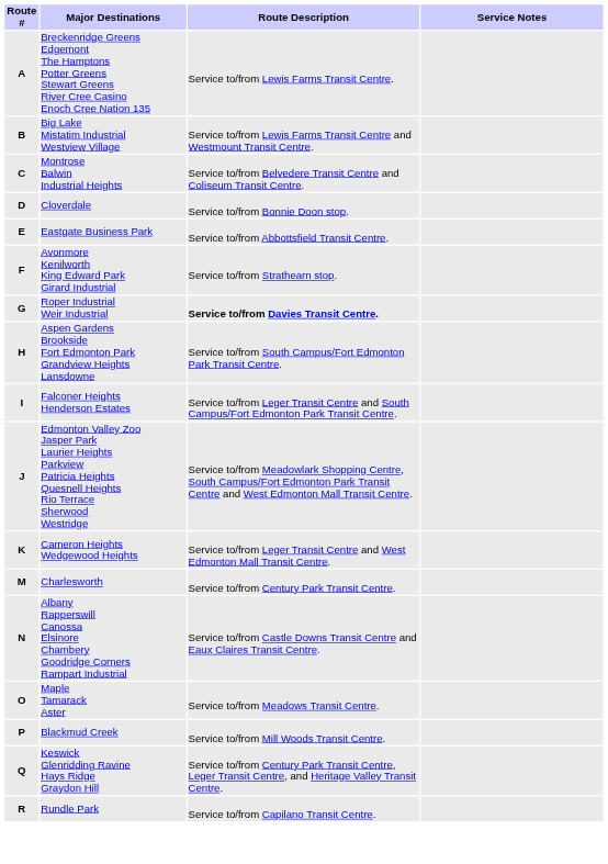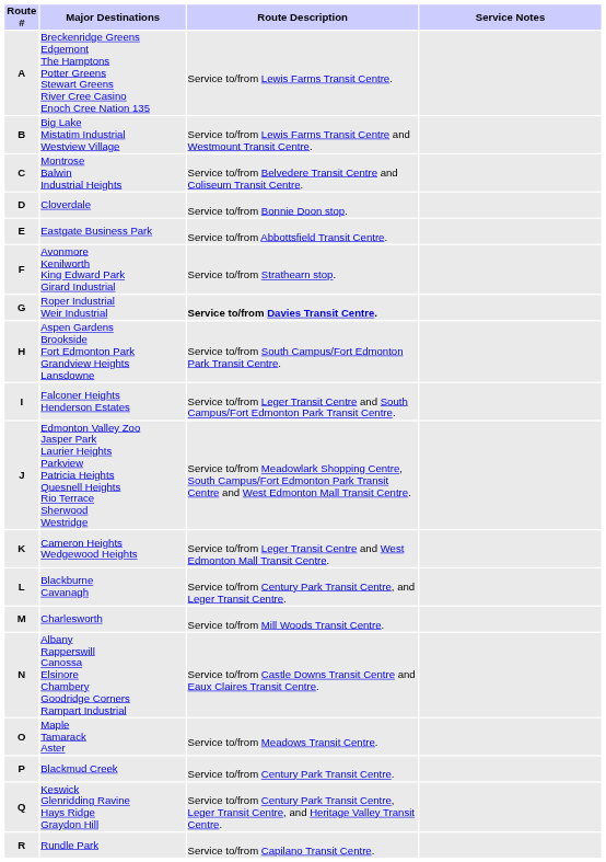 <table>
 <tr bgcolor="#ccccff">
 <th width="50" align="center"><strong>Route #</strong></th>
 <td width="220" align="center"><strong>Major Destinations</strong></td>
 <td width="350" align="center"><strong>Route Description</strong></td>
 <td width="275" align="center"><strong>Service Notes</strong></td>
 </tr>
 <tr bgcolor="#eaeaea">
 <td align="center"><strong>A</strong></td>
 <td><a href='#'>Breckenridge Greens</a><br><a href='#'>Edgemont</a><br><a href='#'>The Hamptons</a><br><a href='#'>Potter Greens</a><br><a href='#'>Stewart Greens</a><br><a href='#'>River Cree Casino</a><br><a href='#'>Enoch Cree Nation 135</a></td>
 <td><br>Service to/from <a href='#'>Lewis Farms Transit Centre</a>.</td>
 <td></td>
 </tr>
 <tr bgcolor="#eaeaea">
 <td align="center"><strong>B</strong></td>
 <td><a href='#'>Big Lake</a><br><a href='#'>Mistatim Industrial</a><br><a href='#'>Westview Village</a></td>
 <td><br>Service to/from <a href='#'>Lewis Farms Transit Centre</a> and <a href='#'>Westmount Transit Centre</a>.</td>
 <td></td>
 </tr>
 <tr bgcolor="#eaeaea">
 <td align="center"><strong>C</strong></td>
 <td><a href='#'>Montrose</a><br><a href='#'>Balwin</a><br><a href='#'>Industrial Heights</a></td>
 <td><br>Service to/from <a href='#'>Belvedere Transit Centre</a> and <a href='#'>Coliseum Transit Centre</a>.</td>
 <td></td>
 </tr>
 <tr bgcolor="#eaeaea">
 <td align="center"><strong>D</strong></td>
 <td><a href='#'>Cloverdale</a></td>
 <td><br>Service to/from <a href='#'>Bonnie Doon stop</a>.</td>
 <td></td>
 </tr>
 <tr bgcolor="#eaeaea">
 <td align="center"><strong>E</strong></td>
 <td><a href='#'>Eastgate Business Park</a></td>
 <td><br>Service to/from <a href='#'>Abbottsfield Transit Centre</a>.</td>
 <td></td>
 </tr>
 <tr bgcolor="#eaeaea">
 <td align="center"><strong>F</strong></td>
 <td><a href='#'>Avonmore</a><br><a href='#'>Kenilworth</a><br><a href='#'>King Edward Park</a><br><a href='#'>Girard Industrial</a></td>
 <td><br>Service to/from <a href='#'>Strathearn stop</a>.</td>
 <td></td>
 </tr>
 <tr bgcolor="#eaeaea">
 <td align="center"><strong>G</strong></td>
 <td><a href='#'>Roper Industrial</a><br><a href='#'>Weir Industrial</a></td>
 <td><strong><br>Service to/from <a href='#'>Davies Transit Centre</a>.</strong></td>
 <td></td>
 </tr>
 <tr bgcolor="#eaeaea">
 <td align="center"><strong>H</strong></td>
 <td><a href='#'>Aspen Gardens</a><br><a href='#'>Brookside</a><br><a href='#'>Fort Edmonton Park</a><br><a href='#'>Grandview Heights</a><br><a href='#'>Lansdowne</a></td>
 <td><br>Service to/from <a href='#'>South Campus/Fort Edmonton Park Transit Centre</a>.</td>
 <td></td>
 </tr>
 <tr bgcolor="#eaeaea">
 <td align="center"><strong>I</strong></td>
 <td><a href='#'>Falconer Heights</a><br><a href='#'>Henderson Estates</a></td>
 <td><br>Service to/from <a href='#'>Leger Transit Centre</a> and <a href='#'>South Campus/Fort Edmonton Park Transit Centre</a>.</td>
 <td></td>
 </tr>
 <tr bgcolor="#eaeaea">
 <td align="center"><strong>J</strong></td>
 <td><a href='#'>Edmonton Valley Zoo</a><br><a href='#'>Jasper Park</a><br> <a href='#'>Laurier Heights</a><br><a href='#'>Parkview</a><br><a href='#'>Patricia Heights</a><br><a href='#'>Quesnell Heights</a><br><a href='#'>Rio Terrace</a><br><a href='#'>Sherwood</a><br><a href='#'>Westridge</a></td>
 <td><br>Service to/from <a href='#'>Meadowlark Shopping Centre</a>, <a href='#'>South Campus/Fort Edmonton Park Transit Centre</a> and <a href='#'>West Edmonton Mall Transit Centre</a>.</td>
 <td></td>
 </tr>
 <tr bgcolor="#eaeaea">
 <td align="center"><strong>K</strong></td>
 <td><a href='#'>Cameron Heights</a><br><a href='#'>Wedgewood Heights</a></td>
 <td><br>Service to/from <a href='#'>Leger Transit Centre</a> and <a href='#'>West Edmonton Mall Transit Centre</a>.</td>
 <td></td>
 </tr>
 <tr bgcolor="#eaeaea">
+<td align="center"><strong>L</strong></td>
+<td><a href='#'>Blackburne</a><br><a href='#'>Cavanagh</a></td>
+<td><br>Service to/from <a href='#'>Century Park Transit Centre</a>, and <a href='#'>Leger Transit Centre</a>.</td>
+<td></td>
+</tr>
+<tr bgcolor="#eaeaea">
 <td align="center"><strong>M</strong></td>
 <td><a href='#'>Charlesworth</a></td>
-<td><br>Service to/from <a href='#'>Century Park Transit Centre</a>.</td>
+<td><br>Service to/from <a href='#'>Mill Woods Transit Centre</a>.</td>
 <td></td>
 </tr>
 <tr bgcolor="#eaeaea">
 <td align="center"><strong>N</strong></td>
 <td><a href='#'>Albany</a><br> <a href='#'>Rapperswill</a><br> <a href='#'>Canossa</a><br> <a href='#'>Elsinore</a><br> <a href='#'>Chambery</a><br> <a href='#'>Goodridge Corners</a><br><a href='#'>Rampart Industrial</a></td>
 <td><br>Service to/from <a href='#'>Castle Downs Transit Centre</a> and <a href='#'>Eaux Claires Transit Centre</a>.</td>
 <td></td>
 </tr>
 <tr bgcolor="#eaeaea">
 <td align="center"><strong>O</strong></td>
 <td><a href='#'>Maple</a><br> <a href='#'>Tamarack</a><br> <a href='#'>Aster</a></td>
 <td><br>Service to/from <a href='#'>Meadows Transit Centre</a>.</td>
 <td></td>
 </tr>
 <tr bgcolor="#eaeaea">
 <td align="center"><strong>P</strong></td>
 <td><a href='#'>Blackmud Creek</a></td>
-<td><br>Service to/from <a href='#'>Mill Woods Transit Centre</a>.</td>
+<td><br>Service to/from <a href='#'>Century Park Transit Centre</a>.</td>
 <td></td>
 </tr>
 <tr bgcolor="#eaeaea">
 <td align="center"><strong>Q</strong></td>
 <td><a href='#'>Keswick</a><br> <a href='#'>Glenridding Ravine</a><br> <a href='#'>Hays Ridge</a><br> <a href='#'>Graydon Hill</a></td>
 <td><br>Service to/from <a href='#'>Century Park Transit Centre</a>, <a href='#'>Leger Transit Centre</a>, and <a href='#'>Heritage Valley Transit Centre</a>.</td>
 <td></td>
 </tr>
 <tr bgcolor="#eaeaea">
 <td align="center"><strong>R</strong></td>
 <td><a href='#'>Rundle Park</a></td>
 <td><br>Service to/from <a href='#'>Capilano Transit Centre</a>.</td>
 <td></td>
 </tr>
 </table>
